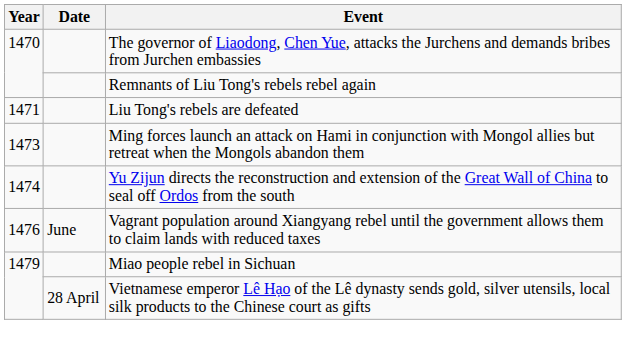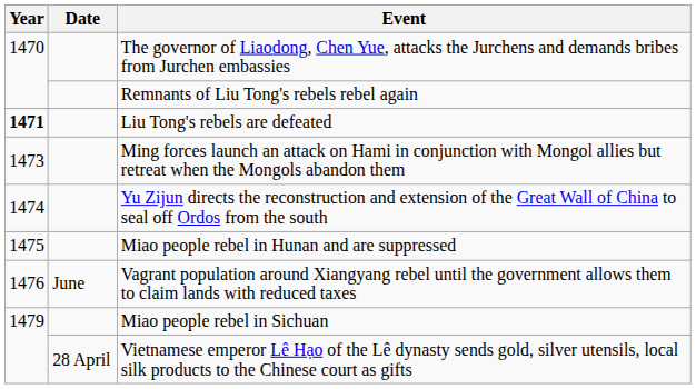 <table class="wikitable" width="100%">
 <tr>
 <th style="width:6%">Year</th>
 <th style="width:10%">Date</th>
 <th>Event</th>
 </tr>
 <tr>
 <td rowspan="2" valign="top">1470</td>
 <td></td>
 <td>The governor of <a href='#'>Liaodong</a>, <a href='#'>Chen Yue</a>, attacks the Jurchens and demands bribes from Jurchen embassies</td>
 </tr>
 <tr>
 <td></td>
 <td>Remnants of Liu Tong's rebels rebel again</td>
 </tr>
 <tr>
-<td>1471</td>
+<td><strong>1471</strong></td>
 <td></td>
 <td>Liu Tong's rebels are defeated</td>
 </tr>
 <tr>
 <td>1473</td>
 <td></td>
 <td>Ming forces launch an attack on Hami in conjunction with Mongol allies but retreat when the Mongols abandon them</td>
 </tr>
 <tr>
 <td>1474</td>
 <td></td>
 <td><a href='#'>Yu Zijun</a> directs the reconstruction and extension of the <a href='#'>Great Wall of China</a> to seal off <a href='#'>Ordos</a> from the south</td>
+</tr>
+<tr>
+<td>1475</td>
+<td></td>
+<td>Miao people rebel in Hunan and are suppressed</td>
 </tr>
 <tr>
 <td>1476</td>
 <td>June</td>
 <td>Vagrant population around Xiangyang rebel until the government allows them to claim lands with reduced taxes</td>
 </tr>
 <tr>
 <td rowspan="2" valign="top">1479</td>
 <td></td>
 <td>Miao people rebel in Sichuan</td>
 </tr>
 <tr>
 <td>28 April</td>
 <td>Vietnamese emperor <a href='#'>Lê Hạo</a> of the Lê dynasty sends gold, silver utensils, local silk products to the Chinese court as gifts</td>
 </tr>
 </table>
